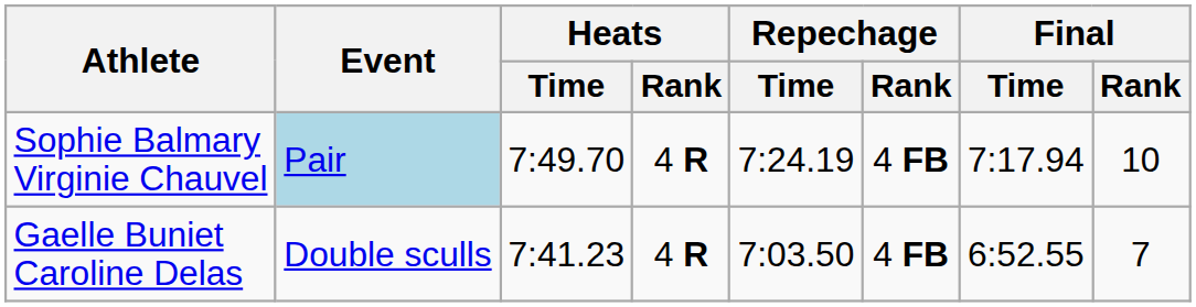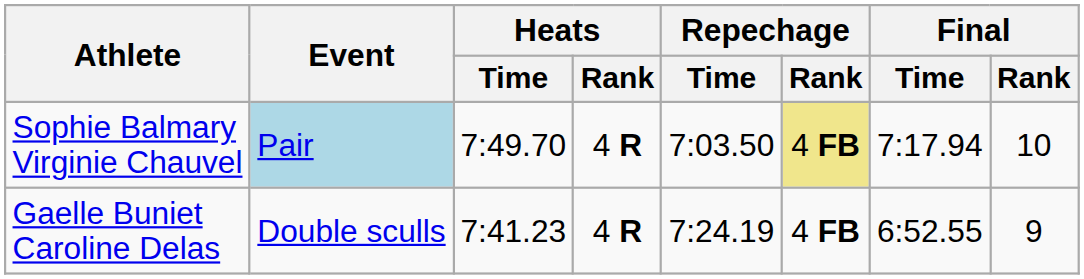 <table class="wikitable" style="font-size:90%;">
 <tr>
 <th rowspan="2">Athlete</th>
 <th rowspan="2">Event</th>
 <th colspan="2">Heats</th>
 <th colspan="2">Repechage</th>
 <th colspan="2">Final</th>
 </tr>
 <tr style="font-size:95%">
 <th>Time</th>
 <th>Rank</th>
 <th>Time</th>
 <th>Rank</th>
 <th>Time</th>
 <th>Rank</th>
 </tr>
 <tr align=center>
 <td align=left><a href='#'>Sophie Balmary</a><br><a href='#'>Virginie Chauvel</a></td>
 <td align=left style="background: lightblue;"><a href='#'>Pair</a></td>
 <td>7:49.70</td>
 <td>4 <strong>R</strong></td>
-<td>7:24.19</td>
-<td>4 <strong>FB</strong></td>
+<td>7:03.50</td>
+<td style="background: khaki;">4 <strong>FB</strong></td>
 <td>7:17.94</td>
 <td>10</td>
 </tr>
 <tr align=center>
 <td align=left><a href='#'>Gaelle Buniet</a><br><a href='#'>Caroline Delas</a></td>
 <td align=left><a href='#'>Double sculls</a></td>
 <td>7:41.23</td>
 <td>4 <strong>R</strong></td>
-<td>7:03.50</td>
+<td>7:24.19</td>
 <td>4 <strong>FB</strong></td>
 <td>6:52.55</td>
-<td>7</td>
+<td>9</td>
 </tr>
 </table>
